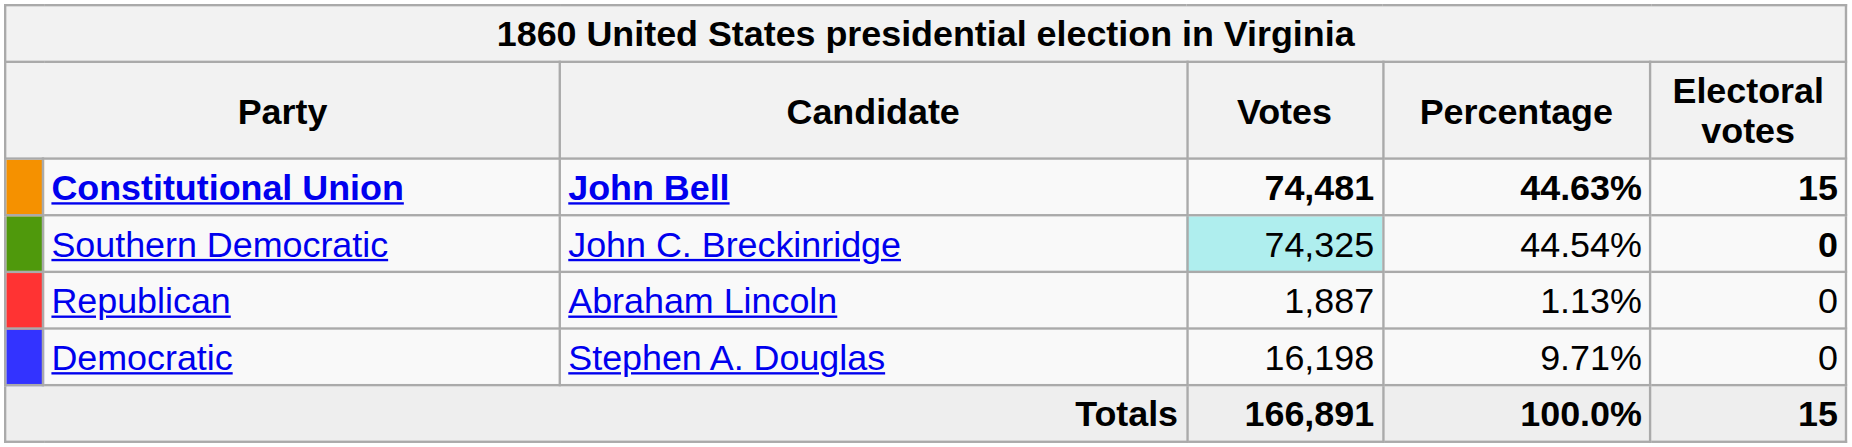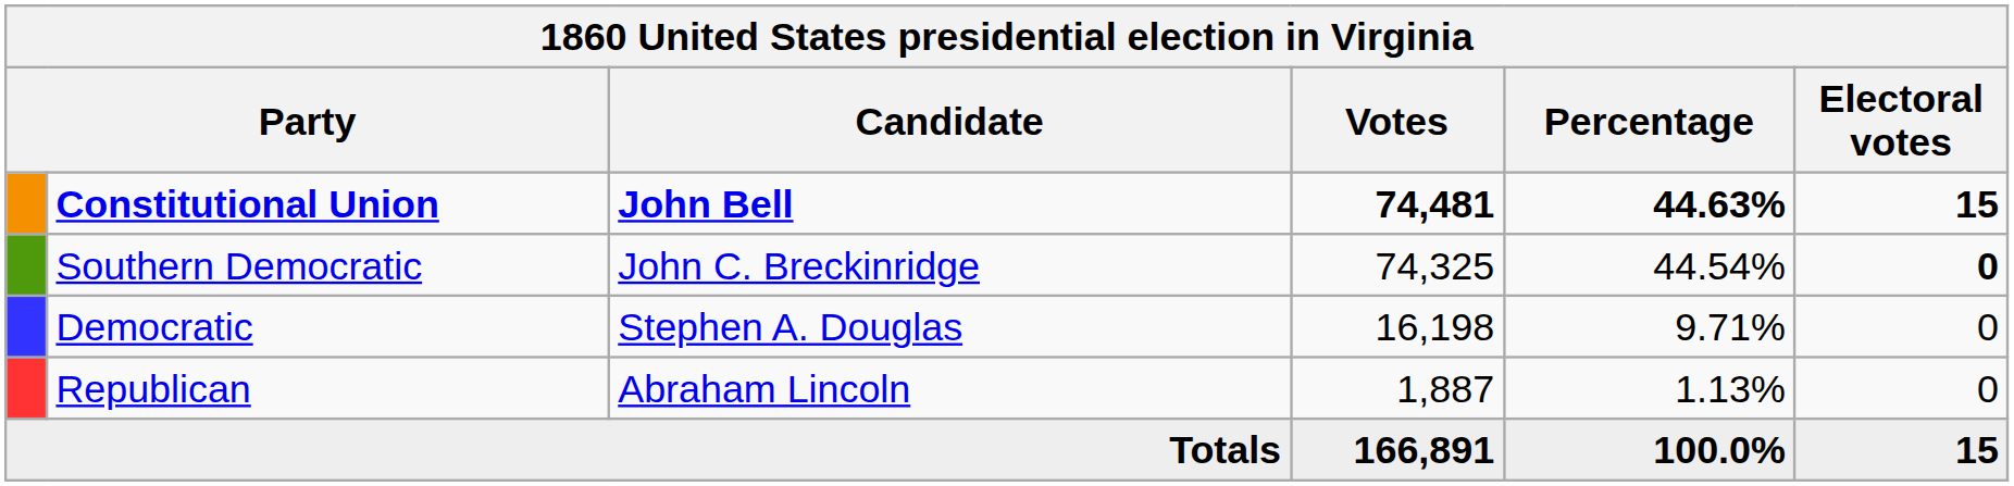 <table class="wikitable" style="font-size: 95%;">
 <tr>
 <th colspan="6">1860 United States presidential election in Virginia</th>
 </tr>
 <tr>
 <th colspan="2" style="width: 15em">Party</th>
 <th style="width: 17em">Candidate</th>
 <th style="width: 5em">Votes</th>
 <th style="width: 7em">Percentage</th>
 <th style="width: 5em">Electoral votes</th>
 </tr>
 <tr>
 <th style="background-color:#F59100; width: 3px"></th>
 <td style="width: 130px"><strong><a href='#'>Constitutional Union</a></strong></td>
 <td><strong><a href='#'>John Bell</a></strong></td>
 <td align="right"><strong>74,481</strong></td>
 <td align="right"><strong>44.63%</strong></td>
 <td align="right"><strong>15</strong></td>
 </tr>
 <tr>
 <th style="background-color:#4F990C; width: 3px"></th>
 <td style="width: 130px"><a href='#'>Southern Democratic</a></td>
 <td><a href='#'>John C. Breckinridge</a></td>
-<td align="right" style="background: paleturquoise;">74,325</td>
+<td align="right">74,325</td>
 <td align="right">44.54%</td>
 <td align="right"><strong>0</strong></td>
+</tr>
+<tr>
+<th style="background-color:#3333FF; width: 3px"></th>
+<td style="width: 130px"><a href='#'>Democratic</a></td>
+<td><a href='#'>Stephen A. Douglas</a></td>
+<td align="right">16,198</td>
+<td align="right">9.71%</td>
+<td align="right">0</td>
 </tr>
 <tr>
 <th style="background-color:#FF3333; width: 3px"></th>
 <td style="width: 130px"><a href='#'>Republican</a></td>
 <td><a href='#'>Abraham Lincoln</a></td>
 <td align="right">1,887</td>
 <td align="right">1.13%</td>
 <td align="right">0</td>
 </tr>
-<tr>
-<th style="background-color:#3333FF; width: 3px"></th>
-<td style="width: 130px"><a href='#'>Democratic</a></td>
-<td><a href='#'>Stephen A. Douglas</a></td>
-<td align="right">16,198</td>
-<td align="right">9.71%</td>
-<td align="right">0</td>
-</tr>
 <tr bgcolor="#EEEEEE">
 <td colspan="3" align="right"><strong>Totals</strong></td>
 <td align="right"><strong>166,891</strong></td>
 <td align="right"><strong>100.0%</strong></td>
 <td align="right"><strong>15</strong></td>
 </tr>
 </table>
